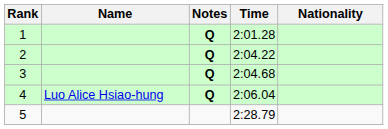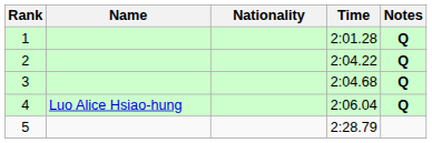 <table class="wikitable sortable" style="text-align:center">
 <tr>
 <th>Rank</th>
 <th style="width:180px">Name</th>
+<th style="width:125px">Nationality</th>
+<th>Time</th>
 <th>Notes</th>
-<th>Time</th>
-<th style="width:125px">Nationality</th>
 </tr>
 <tr style="background:#cfc;">
 <td>1</td>
 <td style="text-align:left;"></td>
+<td style="text-align:left;"></td>
+<td>2:01.28</td>
 <td><strong>Q</strong></td>
-<td>2:01.28</td>
-<td style="text-align:left;"></td>
 </tr>
 <tr style="background:#cfc;">
 <td>2</td>
 <td style="text-align:left;"></td>
+<td style="text-align:left;"></td>
+<td>2:04.22</td>
 <td><strong>Q</strong></td>
-<td>2:04.22</td>
-<td style="text-align:left;"></td>
 </tr>
 <tr style="background:#cfc;">
 <td>3</td>
 <td style="text-align:left;"></td>
+<td style="text-align:left;"></td>
+<td>2:04.68</td>
 <td><strong>Q</strong></td>
-<td>2:04.68</td>
-<td style="text-align:left;"></td>
 </tr>
 <tr style="background:#cfc;">
 <td>4</td>
 <td style="text-align:left;"><a href='#'>Luo Alice Hsiao-hung</a></td>
+<td style="text-align:left;"></td>
+<td>2:06.04</td>
 <td><strong>Q</strong></td>
-<td>2:06.04</td>
-<td style="text-align:left;"></td>
 </tr>
 <tr>
 <td>5</td>
 <td style="text-align:left;"></td>
+<td style="text-align:left;"></td>
+<td>2:28.79</td>
 <td></td>
-<td>2:28.79</td>
-<td style="text-align:left;"></td>
 </tr>
 </table>
